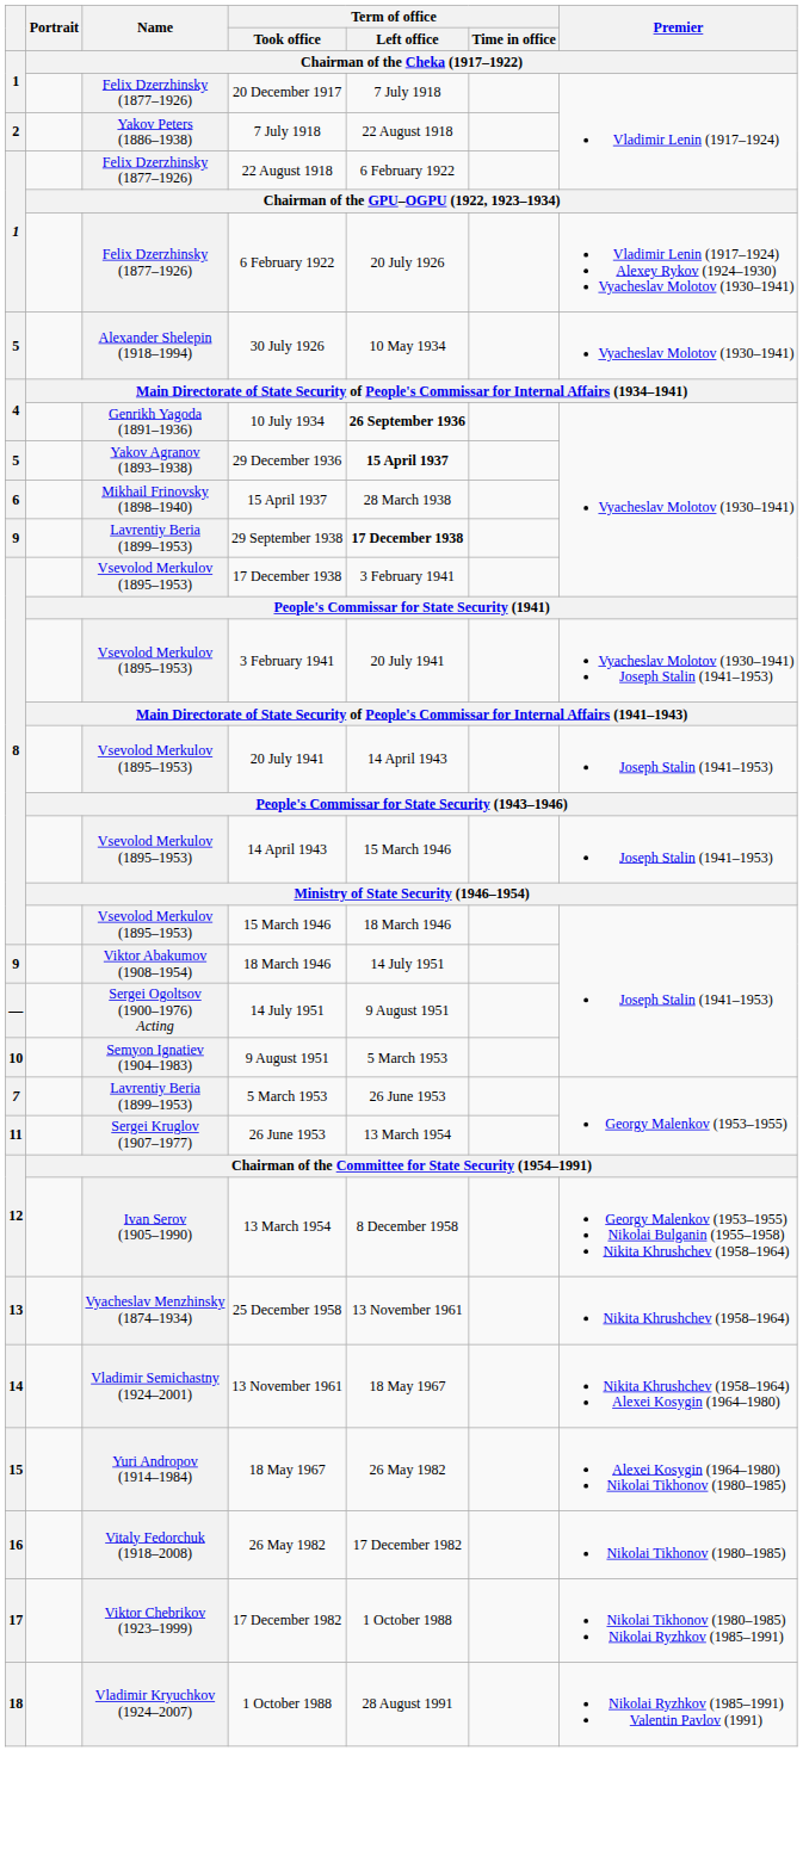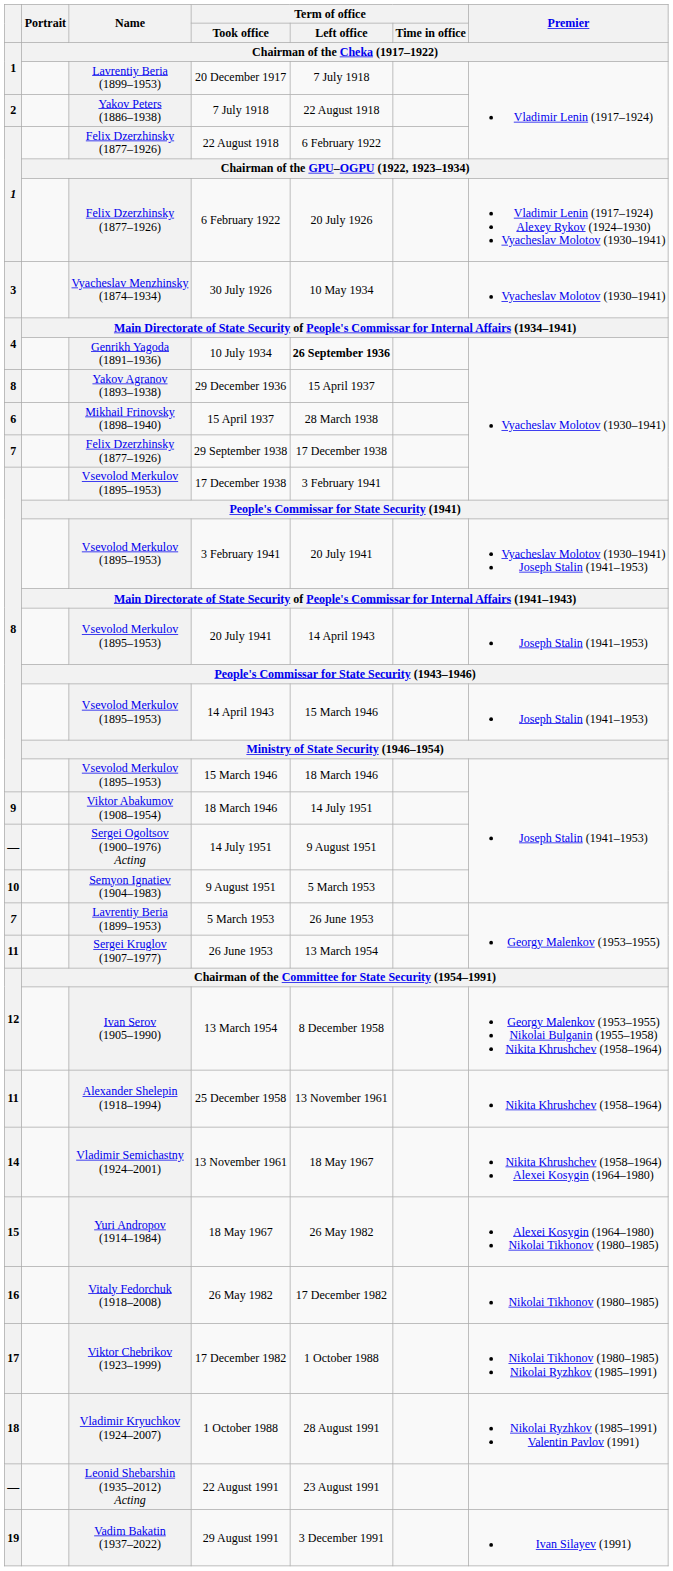 <table class="wikitable" style="text-align:center">
 <tr>
 <th rowspan=2></th>
 <th rowspan=2>Portrait</th>
 <th rowspan=2>Name<br></th>
 <th colspan=3>Term of office</th>
 <th rowspan=2><a href='#'>Premier</a></th>
 </tr>
 <tr>
 <th>Took office</th>
 <th>Left office</th>
 <th>Time in office</th>
 </tr>
 <tr>
 <th rowspan="2">1</th>
 <th colspan="6">Chairman of the <a href='#'>Cheka</a> (1917–1922)</th>
 </tr>
 <tr>
 <td></td>
-<th scope="row" style="font-weight:normal;"><a href='#'>Felix Dzerzhinsky</a><br>(1877–1926)</th>
+<th scope="row" style="font-weight:normal;"><a href='#'>Lavrentiy Beria</a><br>(1899–1953)</th>
 <td>20 December 1917</td>
 <td>7 July 1918</td>
 <td></td>
 <td rowspan="3"><br><ul><li><a href='#'>Vladimir Lenin</a> (1917–1924)</li></ul></td>
 </tr>
 <tr>
 <th>2</th>
 <td></td>
 <th scope="row" style="font-weight:normal;"><a href='#'>Yakov Peters</a><br>(1886–1938)</th>
 <td>7 July 1918</td>
 <td>22 August 1918</td>
 <td></td>
 </tr>
 <tr>
 <th rowspan="3"><em>1</em></th>
 <td></td>
 <th scope="row" style="font-weight:normal;"><a href='#'>Felix Dzerzhinsky</a><br>(1877–1926)</th>
 <td>22 August 1918</td>
 <td>6 February 1922</td>
 <td></td>
 </tr>
 <tr>
 <th colspan="6">Chairman of the <a href='#'>GPU</a>–<a href='#'>OGPU</a> (1922, 1923–1934)</th>
 </tr>
 <tr>
 <td></td>
 <th scope="row" style="font-weight:normal;"><a href='#'>Felix Dzerzhinsky</a><br>(1877–1926)</th>
 <td>6 February 1922</td>
 <td>20 July 1926</td>
 <td></td>
 <td><br><ul><li><a href='#'>Vladimir Lenin</a> (1917–1924)</li><li><a href='#'>Alexey Rykov</a> (1924–1930)</li><li><a href='#'>Vyacheslav Molotov</a> (1930–1941)</li></ul></td>
 </tr>
 <tr>
-<th>5</th>
+<th>3</th>
 <td></td>
-<th scope="row" style="font-weight:normal;"><a href='#'>Alexander Shelepin</a><br>(1918–1994)</th>
+<th scope="row" style="font-weight:normal;"><a href='#'>Vyacheslav Menzhinsky</a><br>(1874–1934)</th>
 <td>30 July 1926</td>
 <td>10 May 1934</td>
 <td></td>
 <td><br><ul><li><a href='#'>Vyacheslav Molotov</a> (1930–1941)</li></ul></td>
 </tr>
 <tr>
 <th rowspan="2">4</th>
 <th colspan="6"><a href='#'>Main Directorate of State Security</a> of <a href='#'>People's Commissar for Internal Affairs</a> (1934–1941)</th>
 </tr>
 <tr>
 <td></td>
 <th scope="row" style="font-weight:normal;"><a href='#'>Genrikh Yagoda</a><br>(1891–1936)</th>
 <td>10 July 1934</td>
 <td><strong>26 September 1936</strong></td>
 <td></td>
 <td rowspan="5"><br><ul><li><a href='#'>Vyacheslav Molotov</a> (1930–1941)</li></ul></td>
 </tr>
 <tr>
-<th>5</th>
+<th>8</th>
 <td></td>
 <th scope="row" style="font-weight:normal;"><a href='#'>Yakov Agranov</a><br>(1893–1938)</th>
 <td>29 December 1936</td>
-<td><strong>15 April 1937</strong></td>
+<td>15 April 1937</td>
 <td></td>
 </tr>
 <tr>
 <th>6</th>
 <td></td>
 <th scope="row" style="font-weight:normal;"><a href='#'>Mikhail Frinovsky</a><br>(1898–1940)</th>
 <td>15 April 1937</td>
 <td>28 March 1938</td>
 <td></td>
 </tr>
 <tr>
-<th>9</th>
+<th>7</th>
 <td></td>
-<th scope="row" style="font-weight:normal;"><a href='#'>Lavrentiy Beria</a><br>(1899–1953)</th>
+<th scope="row" style="font-weight:normal;"><a href='#'>Felix Dzerzhinsky</a><br>(1877–1926)</th>
 <td>29 September 1938</td>
-<td><strong>17 December 1938</strong></td>
+<td>17 December 1938</td>
 <td></td>
 </tr>
 <tr>
 <th rowspan="9">8</th>
 <td></td>
 <th scope="row" style="font-weight:normal;"><a href='#'>Vsevolod Merkulov</a><br>(1895–1953)</th>
 <td>17 December 1938</td>
 <td>3 February 1941</td>
 <td></td>
 </tr>
 <tr>
 <th colspan="6"><a href='#'>People's Commissar for State Security</a> (1941)</th>
 </tr>
 <tr>
 <td></td>
 <th scope="row" style="font-weight:normal;"><a href='#'>Vsevolod Merkulov</a><br>(1895–1953)</th>
 <td>3 February 1941</td>
 <td>20 July 1941</td>
 <td></td>
 <td><br><ul><li><a href='#'>Vyacheslav Molotov</a> (1930–1941)</li><li><a href='#'>Joseph Stalin</a> (1941–1953)</li></ul></td>
 </tr>
 <tr>
 <th colspan="6"><a href='#'>Main Directorate of State Security</a> of <a href='#'>People's Commissar for Internal Affairs</a> (1941–1943)</th>
 </tr>
 <tr>
 <td></td>
 <th scope="row" style="font-weight:normal;"><a href='#'>Vsevolod Merkulov</a><br>(1895–1953)</th>
 <td>20 July 1941</td>
 <td>14 April 1943</td>
 <td></td>
 <td><br><ul><li><a href='#'>Joseph Stalin</a> (1941–1953)</li></ul></td>
 </tr>
 <tr>
 <th colspan="6"><a href='#'>People's Commissar for State Security</a> (1943–1946)</th>
 </tr>
 <tr>
 <td></td>
 <th scope="row" style="font-weight:normal;"><a href='#'>Vsevolod Merkulov</a><br>(1895–1953)</th>
 <td>14 April 1943</td>
 <td>15 March 1946</td>
 <td></td>
 <td><br><ul><li><a href='#'>Joseph Stalin</a> (1941–1953)</li></ul></td>
 </tr>
 <tr>
 <th colspan="6"><a href='#'>Ministry of State Security</a> (1946–1954)</th>
 </tr>
 <tr>
 <td></td>
 <th scope="row" style="font-weight:normal;"><a href='#'>Vsevolod Merkulov</a><br>(1895–1953)</th>
 <td>15 March 1946</td>
 <td>18 March 1946</td>
 <td></td>
 <td rowspan="4"><br><ul><li><a href='#'>Joseph Stalin</a> (1941–1953)</li></ul></td>
 </tr>
 <tr>
 <th>9</th>
 <td></td>
 <th scope="row" style="font-weight:normal;"><a href='#'>Viktor Abakumov</a><br>(1908–1954)</th>
 <td>18 March 1946</td>
 <td>14 July 1951</td>
 <td></td>
 </tr>
 <tr>
 <th>—</th>
 <td></td>
 <th scope="row" style="font-weight:normal;"><a href='#'>Sergei Ogoltsov</a><br>(1900–1976)<br><em>Acting</em></th>
 <td>14 July 1951</td>
 <td>9 August 1951</td>
 <td></td>
 </tr>
 <tr>
 <th>10</th>
 <td></td>
 <th scope="row" style="font-weight:normal;"><a href='#'>Semyon Ignatiev</a><br>(1904–1983)</th>
 <td>9 August 1951</td>
 <td>5 March 1953</td>
 <td></td>
 </tr>
 <tr>
 <th><em>7</em></th>
 <td></td>
 <th scope="row" style="font-weight:normal;"><a href='#'>Lavrentiy Beria</a><br>(1899–1953)</th>
 <td>5 March 1953</td>
 <td>26 June 1953</td>
 <td></td>
 <td rowspan="2"><br><ul><li><a href='#'>Georgy Malenkov</a> (1953–1955)</li></ul></td>
 </tr>
 <tr>
 <th>11</th>
 <td></td>
 <th scope="row" style="font-weight:normal;"><a href='#'>Sergei Kruglov</a><br>(1907–1977)</th>
 <td>26 June 1953</td>
 <td>13 March 1954</td>
 <td></td>
 </tr>
 <tr>
 <th rowspan="2">12</th>
 <th colspan="6">Chairman of the <a href='#'>Committee for State Security</a> (1954–1991)</th>
 </tr>
 <tr>
 <td></td>
 <th scope="row" style="font-weight:normal;"><a href='#'>Ivan Serov</a><br>(1905–1990)</th>
 <td>13 March 1954</td>
 <td>8 December 1958</td>
 <td></td>
 <td><br><ul><li><a href='#'>Georgy Malenkov</a> (1953–1955)</li><li><a href='#'>Nikolai Bulganin</a> (1955–1958)</li><li><a href='#'>Nikita Khrushchev</a> (1958–1964)</li></ul></td>
 </tr>
 <tr>
-<th>13</th>
+<th>11</th>
 <td></td>
-<th scope="row" style="font-weight:normal;"><a href='#'>Vyacheslav Menzhinsky</a><br>(1874–1934)</th>
+<th scope="row" style="font-weight:normal;"><a href='#'>Alexander Shelepin</a><br>(1918–1994)</th>
 <td>25 December 1958</td>
 <td>13 November 1961</td>
 <td></td>
 <td><br><ul><li><a href='#'>Nikita Khrushchev</a> (1958–1964)</li></ul></td>
 </tr>
 <tr>
 <th>14</th>
 <td></td>
 <th scope="row" style="font-weight:normal;"><a href='#'>Vladimir Semichastny</a><br>(1924–2001)</th>
 <td>13 November 1961</td>
 <td>18 May 1967</td>
 <td></td>
 <td><br><ul><li><a href='#'>Nikita Khrushchev</a> (1958–1964)</li><li><a href='#'>Alexei Kosygin</a> (1964–1980)</li></ul></td>
 </tr>
 <tr>
 <th>15</th>
 <td></td>
 <th scope="row" style="font-weight:normal;"><a href='#'>Yuri Andropov</a><br>(1914–1984)</th>
 <td>18 May 1967</td>
 <td>26 May 1982</td>
 <td></td>
 <td><br><ul><li><a href='#'>Alexei Kosygin</a> (1964–1980)</li><li><a href='#'>Nikolai Tikhonov</a> (1980–1985)</li></ul></td>
 </tr>
 <tr>
 <th>16</th>
 <td></td>
 <th scope="row" style="font-weight:normal;"><a href='#'>Vitaly Fedorchuk</a><br>(1918–2008)</th>
 <td>26 May 1982</td>
 <td>17 December 1982</td>
 <td></td>
 <td><br><ul><li><a href='#'>Nikolai Tikhonov</a> (1980–1985)</li></ul></td>
 </tr>
 <tr>
 <th>17</th>
 <td></td>
 <th scope="row" style="font-weight:normal;"><a href='#'>Viktor Chebrikov</a><br>(1923–1999)</th>
 <td>17 December 1982</td>
 <td>1 October 1988</td>
 <td></td>
 <td><br><ul><li><a href='#'>Nikolai Tikhonov</a> (1980–1985)</li><li><a href='#'>Nikolai Ryzhkov</a> (1985–1991)</li></ul></td>
 </tr>
 <tr>
 <th>18</th>
 <td></td>
 <th scope="row" style="font-weight:normal;"><a href='#'>Vladimir Kryuchkov</a><br>(1924–2007)</th>
 <td>1 October 1988</td>
 <td>28 August 1991</td>
 <td></td>
 <td><br><ul><li><a href='#'>Nikolai Ryzhkov</a> (1985–1991)</li><li><a href='#'>Valentin Pavlov</a> (1991)</li></ul></td>
 </tr>
+<tr>
+<th>—</th>
+<td></td>
+<th scope="row" style="font-weight:normal;"><a href='#'>Leonid Shebarshin</a><br>(1935–2012)<br><em>Acting</em></th>
+<td>22 August 1991</td>
+<td>23 August 1991</td>
+<td></td>
+<td></td>
+</tr>
+<tr>
+<th>19</th>
+<td></td>
+<th scope="row" style="font-weight:normal;"><a href='#'>Vadim Bakatin</a><br>(1937–2022)</th>
+<td>29 August 1991</td>
+<td>3 December 1991</td>
+<td></td>
+<td><br><ul><li><a href='#'>Ivan Silayev</a> (1991)</li></ul></td>
+</tr>
 </table>
